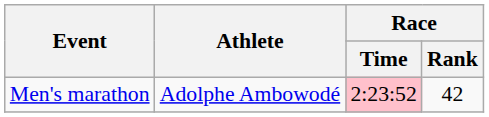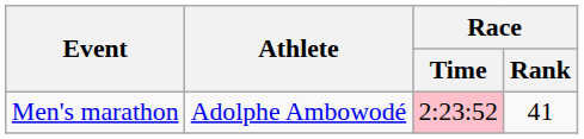 <table class="wikitable" border="1" style="font-size:90%">
 <tr>
 <th rowspan=2>Event</th>
 <th rowspan=2>Athlete</th>
 <th colspan=2>Race</th>
 </tr>
 <tr>
 <th>Time</th>
 <th>Rank</th>
 </tr>
 <tr>
 <td><a href='#'>Men's marathon</a></td>
 <td><a href='#'>Adolphe Ambowodé</a></td>
 <td align=center style="background: pink;">2:23:52</td>
-<td align=center>42</td>
+<td align=center>41</td>
 </tr>
 </table>
